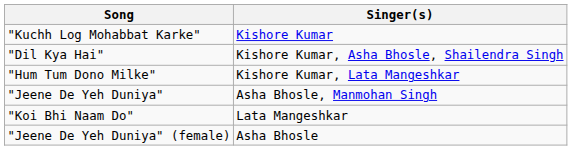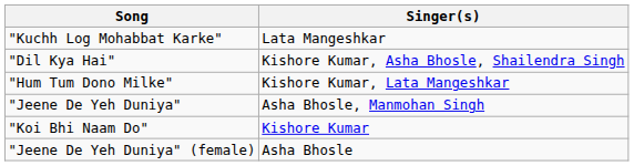 <table class="wikitable">
 <tr>
 <th>Song</th>
 <th>Singer(s)</th>
 </tr>
 <tr>
 <td>"Kuchh Log Mohabbat Karke"</td>
-<td><a href='#'>Kishore Kumar</a></td>
+<td>Lata Mangeshkar</td>
 </tr>
 <tr>
 <td>"Dil Kya Hai"</td>
 <td>Kishore Kumar, <a href='#'>Asha Bhosle</a>, <a href='#'>Shailendra Singh</a></td>
 </tr>
 <tr>
 <td>"Hum Tum Dono Milke"</td>
 <td>Kishore Kumar, <a href='#'>Lata Mangeshkar</a></td>
 </tr>
 <tr>
 <td>"Jeene De Yeh Duniya"</td>
 <td>Asha Bhosle, <a href='#'>Manmohan Singh</a></td>
 </tr>
 <tr>
 <td>"Koi Bhi Naam Do"</td>
-<td>Lata Mangeshkar</td>
+<td><a href='#'>Kishore Kumar</a></td>
 </tr>
 <tr>
 <td>"Jeene De Yeh Duniya" (female)</td>
 <td>Asha Bhosle</td>
 </tr>
 </table>
